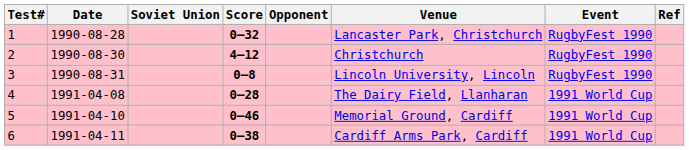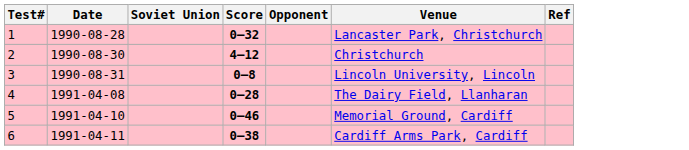 <table class="wikitable sortable">
 <tr>
 <th>Test#</th>
 <th>Date</th>
 <th>Soviet Union</th>
 <th>Score</th>
 <th>Opponent</th>
 <th>Venue</th>
-<th>Event</th>
 <th>Ref</th>
 </tr>
 <tr bgcolor=pink>
 <td>1</td>
 <td>1990-08-28</td>
 <td></td>
 <td align=center><strong>0–32</strong></td>
 <td></td>
 <td><a href='#'>Lancaster Park</a>, <a href='#'>Christchurch</a></td>
-<td><a href='#'>RugbyFest 1990</a></td>
 <td></td>
 </tr>
 <tr bgcolor=pink>
 <td>2</td>
 <td>1990-08-30</td>
 <td></td>
 <td align=center><strong>4–12</strong></td>
 <td></td>
 <td><a href='#'>Christchurch</a></td>
-<td><a href='#'>RugbyFest 1990</a></td>
 <td></td>
 </tr>
 <tr bgcolor=pink>
 <td>3</td>
 <td>1990-08-31</td>
 <td></td>
 <td align=center><strong>0–8</strong></td>
 <td></td>
 <td><a href='#'>Lincoln University</a>, <a href='#'>Lincoln</a></td>
-<td><a href='#'>RugbyFest 1990</a></td>
 <td></td>
 </tr>
 <tr bgcolor=pink>
 <td>4</td>
 <td>1991-04-08</td>
 <td></td>
 <td align=center><strong>0–28</strong></td>
 <td></td>
 <td><a href='#'>The Dairy Field</a>, <a href='#'>Llanharan</a></td>
-<td><a href='#'>1991 World Cup</a></td>
 <td></td>
 </tr>
 <tr bgcolor=pink>
 <td>5</td>
 <td>1991-04-10</td>
 <td></td>
 <td align=center><strong>0–46</strong></td>
 <td></td>
 <td><a href='#'>Memorial Ground</a>, <a href='#'>Cardiff</a></td>
-<td><a href='#'>1991 World Cup</a></td>
 <td></td>
 </tr>
 <tr bgcolor=pink>
 <td>6</td>
 <td>1991-04-11</td>
 <td></td>
 <td align=center><strong>0–38</strong></td>
 <td></td>
 <td><a href='#'>Cardiff Arms Park</a>, <a href='#'>Cardiff</a></td>
-<td><a href='#'>1991 World Cup</a></td>
 <td></td>
 </tr>
 </table>
